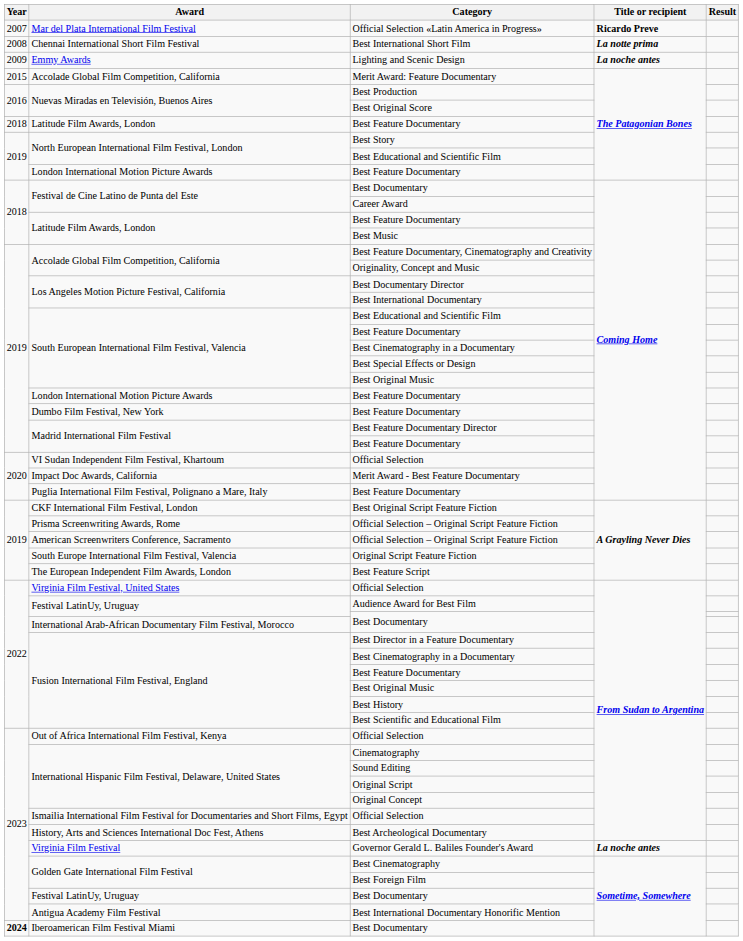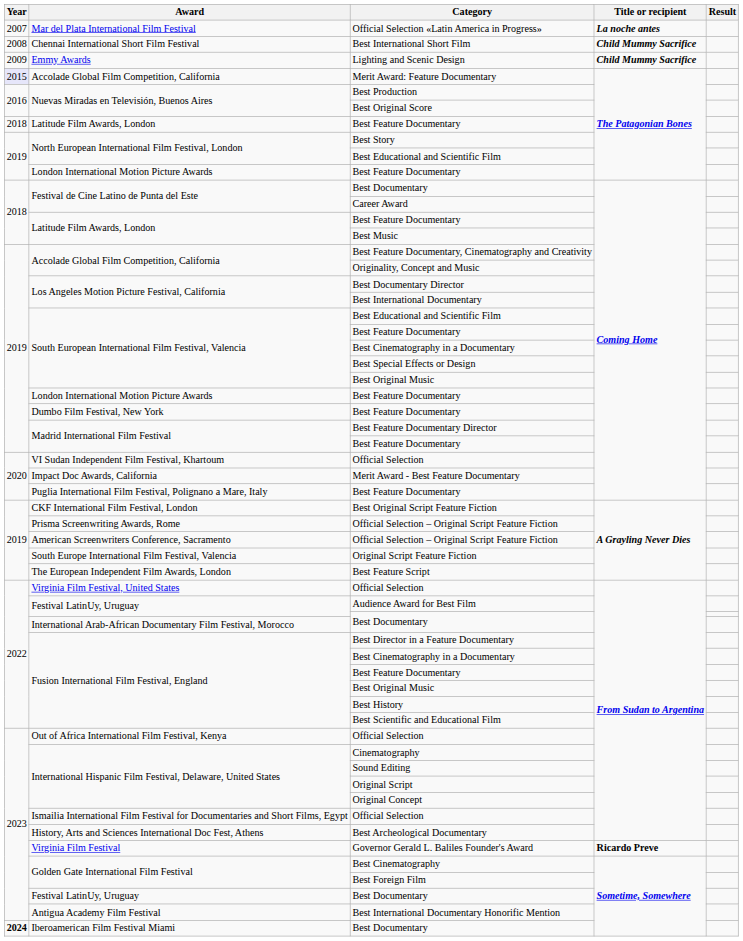 <table class="wikitable">
 <tr>
 <th>Year</th>
 <th>Award</th>
 <th>Category</th>
 <th>Title or recipient</th>
 <th>Result</th>
 </tr>
 <tr>
 <td>2007</td>
 <td><a href='#'>Mar del Plata International Film Festival</a></td>
 <td>Official Selection «Latin America in Progress»</td>
-<td><strong>Ricardo Preve</strong></td>
+<td><strong><em>La noche antes</em></strong></td>
 <td></td>
 </tr>
 <tr>
 <td>2008</td>
 <td>Chennai International Short Film Festival</td>
 <td>Best International Short Film</td>
-<td><strong><em>La notte prima</em></strong></td>
+<td><strong><em>Child Mummy Sacrifice</em></strong></td>
 <td></td>
 </tr>
 <tr>
 <td>2009</td>
 <td><a href='#'>Emmy Awards</a></td>
 <td>Lighting and Scenic Design</td>
-<td><strong><em>La noche antes</em></strong></td>
+<td><strong><em>Child Mummy Sacrifice</em></strong></td>
 <td></td>
 </tr>
 <tr>
-<td>2015</td>
+<td style="background: lavender;">2015</td>
 <td>Accolade Global Film Competition, California</td>
 <td>Merit Award: Feature Documentary</td>
 <td rowspan="7"><strong><em><a href='#'>The Patagonian Bones</a></em></strong></td>
 <td></td>
 </tr>
 <tr>
 <td rowspan="2">2016</td>
 <td rowspan="2">Nuevas Miradas en Televisión, Buenos Aires</td>
 <td>Best Production</td>
 <td></td>
 </tr>
 <tr>
 <td>Best Original Score</td>
 <td></td>
 </tr>
 <tr>
 <td>2018</td>
 <td>Latitude Film Awards, London</td>
 <td>Best Feature Documentary</td>
 <td></td>
 </tr>
 <tr>
 <td rowspan="3">2019</td>
 <td rowspan="2">North European International Film Festival, London</td>
 <td>Best Story</td>
 <td></td>
 </tr>
 <tr>
 <td>Best Educational and Scientific Film</td>
 <td></td>
 </tr>
 <tr>
 <td>London International Motion Picture Awards</td>
 <td>Best Feature Documentary</td>
 <td></td>
 </tr>
 <tr>
 <td rowspan="4">2018</td>
 <td rowspan="2">Festival de Cine Latino de Punta del Este</td>
 <td>Best Documentary</td>
 <td rowspan="20"><strong><em><a href='#'>Coming Home</a></em></strong></td>
 <td></td>
 </tr>
 <tr>
 <td>Career Award</td>
 <td></td>
 </tr>
 <tr>
 <td rowspan="2">Latitude Film Awards, London</td>
 <td>Best Feature Documentary</td>
 <td></td>
 </tr>
 <tr>
 <td>Best Music</td>
 <td></td>
 </tr>
 <tr>
 <td rowspan="13">2019</td>
 <td rowspan="2">Accolade Global Film Competition, California</td>
 <td>Best Feature Documentary, Cinematography and Creativity</td>
 <td></td>
 </tr>
 <tr>
 <td>Originality, Concept and Music</td>
 <td></td>
 </tr>
 <tr>
 <td rowspan="2">Los Angeles Motion Picture Festival, California</td>
 <td>Best Documentary Director</td>
 <td></td>
 </tr>
 <tr>
 <td>Best International Documentary</td>
 <td></td>
 </tr>
 <tr>
 <td rowspan="5">South European International Film Festival, Valencia</td>
 <td>Best Educational and Scientific Film</td>
 <td></td>
 </tr>
 <tr>
 <td>Best Feature Documentary</td>
 <td></td>
 </tr>
 <tr>
 <td>Best Cinematography in a Documentary</td>
 <td></td>
 </tr>
 <tr>
 <td>Best Special Effects or Design</td>
 <td></td>
 </tr>
 <tr>
 <td>Best Original Music</td>
 <td></td>
 </tr>
 <tr>
 <td>London International Motion Picture Awards</td>
 <td>Best Feature Documentary</td>
 <td></td>
 </tr>
 <tr>
 <td>Dumbo Film Festival, New York</td>
 <td>Best Feature Documentary</td>
 <td></td>
 </tr>
 <tr>
 <td rowspan="2">Madrid International Film Festival</td>
 <td>Best Feature Documentary Director</td>
 <td></td>
 </tr>
 <tr>
 <td>Best Feature Documentary</td>
 <td></td>
 </tr>
 <tr>
 <td rowspan="3">2020</td>
 <td>VI Sudan Independent Film Festival, Khartoum</td>
 <td>Official Selection</td>
 <td></td>
 </tr>
 <tr>
 <td>Impact Doc Awards, California</td>
 <td>Merit Award - Best Feature Documentary</td>
 <td></td>
 </tr>
 <tr>
 <td>Puglia International Film Festival, Polignano a Mare, Italy</td>
 <td>Best Feature Documentary</td>
 <td></td>
 </tr>
 <tr>
 <td rowspan="5">2019</td>
 <td>CKF International Film Festival, London</td>
 <td>Best Original Script Feature Fiction</td>
 <td rowspan="5"><strong><em>A Grayling Never Dies</em></strong></td>
 <td></td>
 </tr>
 <tr>
 <td>Prisma Screenwriting Awards, Rome</td>
 <td>Official Selection – Original Script Feature Fiction</td>
 <td></td>
 </tr>
 <tr>
 <td>American Screenwriters Conference, Sacramento</td>
 <td>Official Selection – Original Script Feature Fiction</td>
 <td></td>
 </tr>
 <tr>
 <td>South Europe International Film Festival, Valencia</td>
 <td>Original Script Feature Fiction</td>
 <td></td>
 </tr>
 <tr>
 <td>The European Independent Film Awards, London</td>
 <td>Best Feature Script</td>
 <td></td>
 </tr>
 <tr>
 <td rowspan="10">2022</td>
 <td><a href='#'>Virginia Film Festival, United States</a></td>
 <td>Official Selection</td>
 <td rowspan="17"><strong><em><a href='#'>From Sudan to Argentina</a></em></strong></td>
 <td></td>
 </tr>
 <tr>
 <td rowspan="2">Festival LatinUy, Uruguay</td>
 <td>Audience Award for Best Film</td>
 <td></td>
 </tr>
 <tr>
 <td rowspan="2">Best Documentary</td>
 <td></td>
 </tr>
 <tr>
 <td>International Arab-African Documentary Film Festival, Morocco</td>
 <td></td>
 </tr>
 <tr>
 <td rowspan="6">Fusion International Film Festival, England</td>
 <td>Best Director in a Feature Documentary</td>
 <td></td>
 </tr>
 <tr>
 <td>Best Cinematography in a Documentary</td>
 <td></td>
 </tr>
 <tr>
 <td>Best Feature Documentary</td>
 <td></td>
 </tr>
 <tr>
 <td>Best Original Music</td>
 <td></td>
 </tr>
 <tr>
 <td>Best History</td>
 <td></td>
 </tr>
 <tr>
 <td>Best Scientific and Educational Film</td>
 <td></td>
 </tr>
 <tr>
 <td rowspan="12">2023</td>
 <td>Out of Africa International Film Festival, Kenya</td>
 <td>Official Selection</td>
 <td></td>
 </tr>
 <tr>
 <td rowspan="4">International Hispanic Film Festival, Delaware, United States</td>
 <td>Cinematography</td>
 <td></td>
 </tr>
 <tr>
 <td>Sound Editing</td>
 <td></td>
 </tr>
 <tr>
 <td>Original Script</td>
 <td></td>
 </tr>
 <tr>
 <td>Original Concept</td>
 <td></td>
 </tr>
 <tr>
 <td>Ismailia International Film Festival for Documentaries and Short Films, Egypt</td>
 <td>Official Selection</td>
 <td></td>
 </tr>
 <tr>
 <td>History, Arts and Sciences International Doc Fest, Athens</td>
 <td>Best Archeological Documentary</td>
 <td></td>
 </tr>
 <tr>
 <td><a href='#'>Virginia Film Festival</a></td>
 <td>Governor Gerald L. Baliles Founder's Award</td>
-<td><strong><em>La noche antes</em></strong></td>
+<td><strong>Ricardo Preve</strong></td>
 <td></td>
 </tr>
 <tr>
 <td rowspan="2">Golden Gate International Film Festival</td>
 <td>Best Cinematography</td>
 <td rowspan="5"><strong><em><a href='#'>Sometime, Somewhere</a></em></strong></td>
 <td></td>
 </tr>
 <tr>
 <td>Best Foreign Film</td>
 <td></td>
 </tr>
 <tr>
 <td>Festival LatinUy, Uruguay</td>
 <td>Best Documentary</td>
 <td></td>
 </tr>
 <tr>
 <td>Antigua Academy Film Festival</td>
 <td>Best International Documentary Honorific Mention</td>
 <td></td>
 </tr>
 <tr>
 <td><strong>2024</strong></td>
 <td>Iberoamerican Film Festival Miami</td>
 <td>Best Documentary</td>
 <td></td>
 </tr>
 </table>
